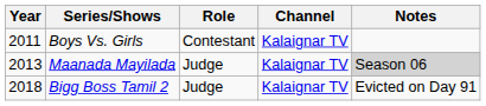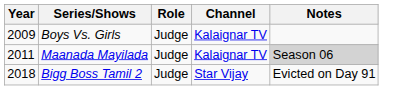 <table class="wikitable">
 <tr style="background:#ccc; text-align:center;">
 <th>Year</th>
 <th>Series/Shows</th>
 <th>Role</th>
 <th>Channel</th>
 <th>Notes</th>
 </tr>
 <tr>
-<td>2011</td>
+<td>2009</td>
 <td><em>Boys Vs. Girls</em></td>
-<td>Contestant</td>
+<td>Judge</td>
 <td><a href='#'>Kalaignar TV</a></td>
 <td></td>
 </tr>
 <tr>
-<td>2013</td>
+<td>2011</td>
 <td><em><a href='#'>Maanada Mayilada</a></em></td>
 <td>Judge</td>
 <td><a href='#'>Kalaignar TV</a></td>
 <td style="background: lightgrey;">Season 06</td>
 </tr>
 <tr>
 <td>2018</td>
 <td><em><a href='#'>Bigg Boss Tamil 2</a></em></td>
 <td>Judge</td>
-<td><a href='#'>Kalaignar TV</a></td>
+<td><a href='#'>Star Vijay</a></td>
 <td>Evicted on Day 91</td>
 </tr>
 </table>
